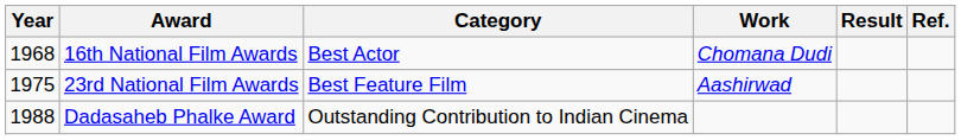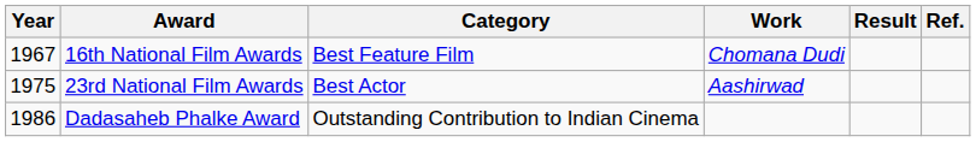 <table class="wikitable">
 <tr>
 <th>Year</th>
 <th>Award</th>
 <th>Category</th>
 <th>Work</th>
 <th>Result</th>
 <th>Ref.</th>
 </tr>
 <tr>
-<td>1968</td>
+<td>1967</td>
 <td><a href='#'>16th National Film Awards</a></td>
-<td><a href='#'>Best Actor</a></td>
+<td><a href='#'>Best Feature Film</a></td>
 <td><em><a href='#'>Chomana Dudi</a></em></td>
 <td></td>
 <td></td>
 </tr>
 <tr>
 <td>1975</td>
 <td><a href='#'>23rd National Film Awards</a></td>
-<td><a href='#'>Best Feature Film</a></td>
+<td><a href='#'>Best Actor</a></td>
 <td><em><a href='#'>Aashirwad</a></em></td>
 <td></td>
 <td></td>
 </tr>
 <tr>
-<td>1988</td>
+<td>1986</td>
 <td><a href='#'>Dadasaheb Phalke Award</a></td>
 <td>Outstanding Contribution to Indian Cinema</td>
 <td></td>
 <td></td>
 <td></td>
 </tr>
 </table>
